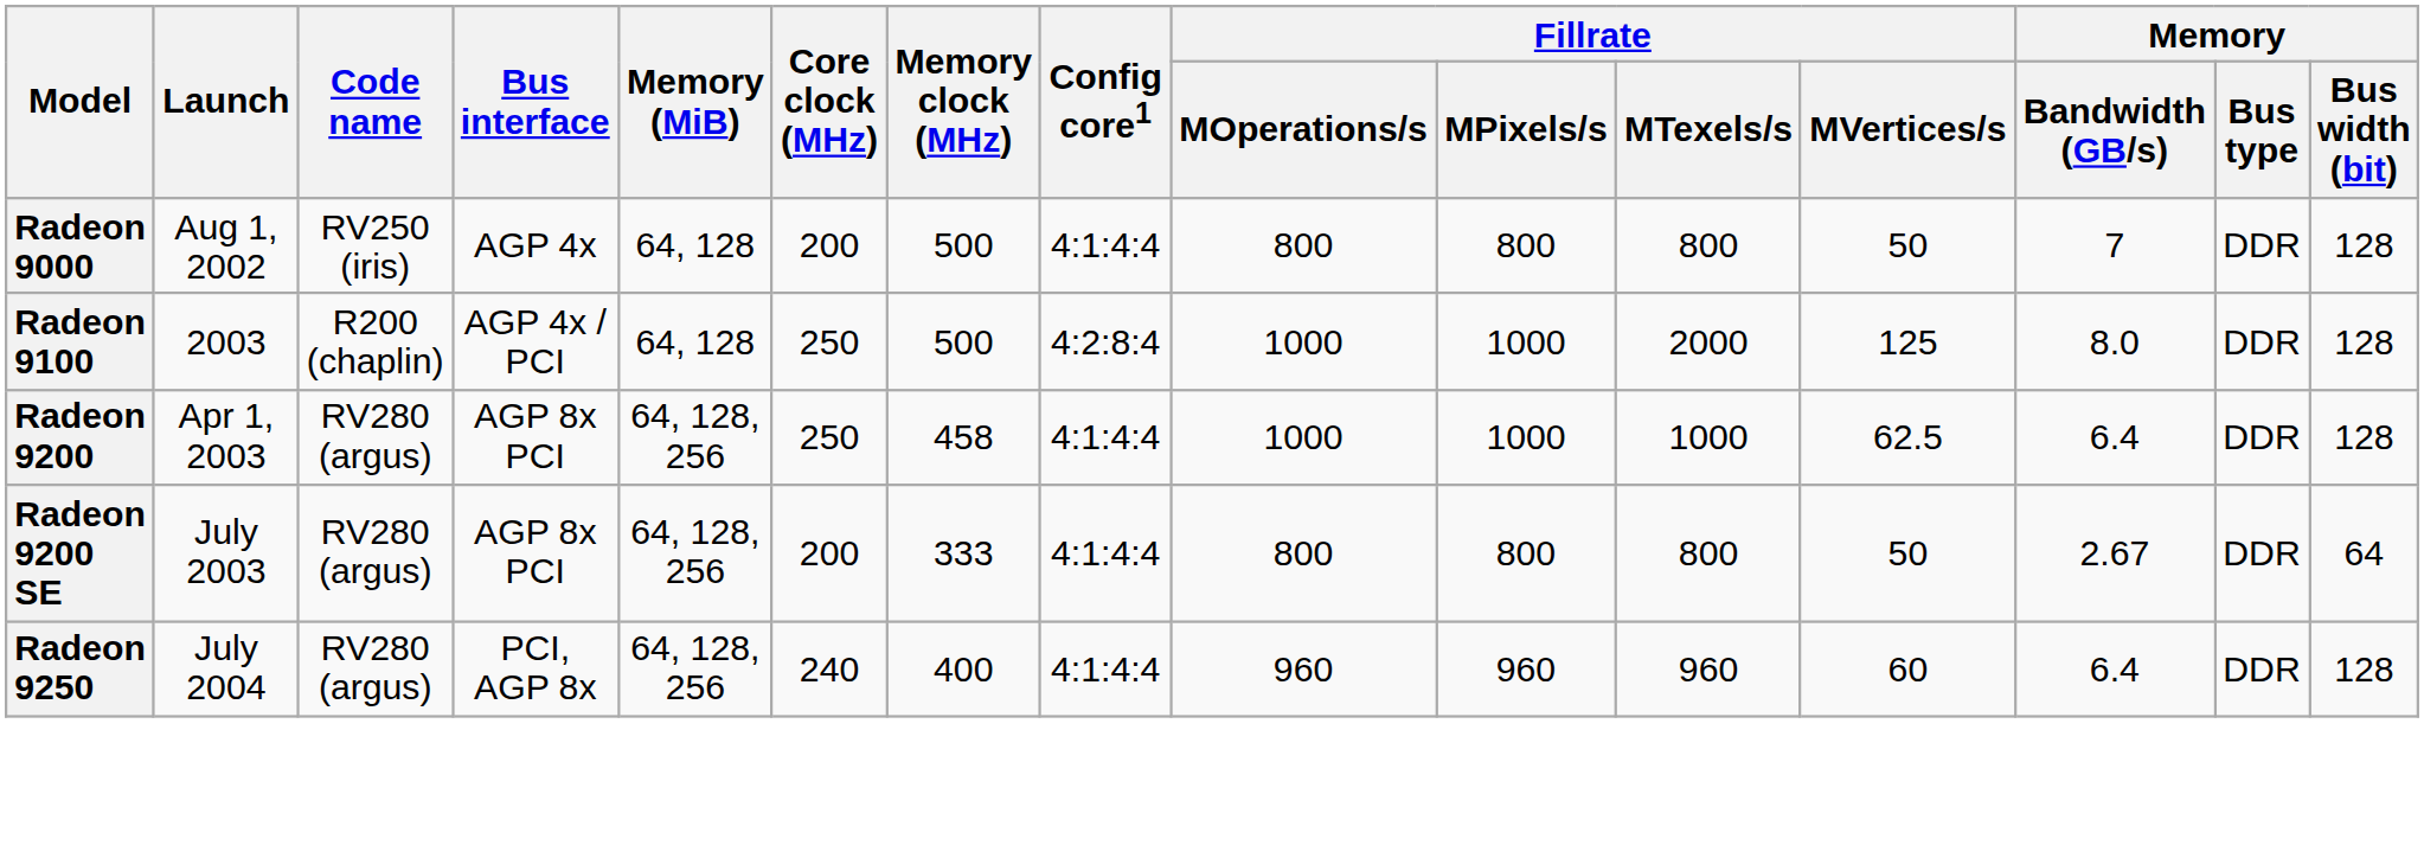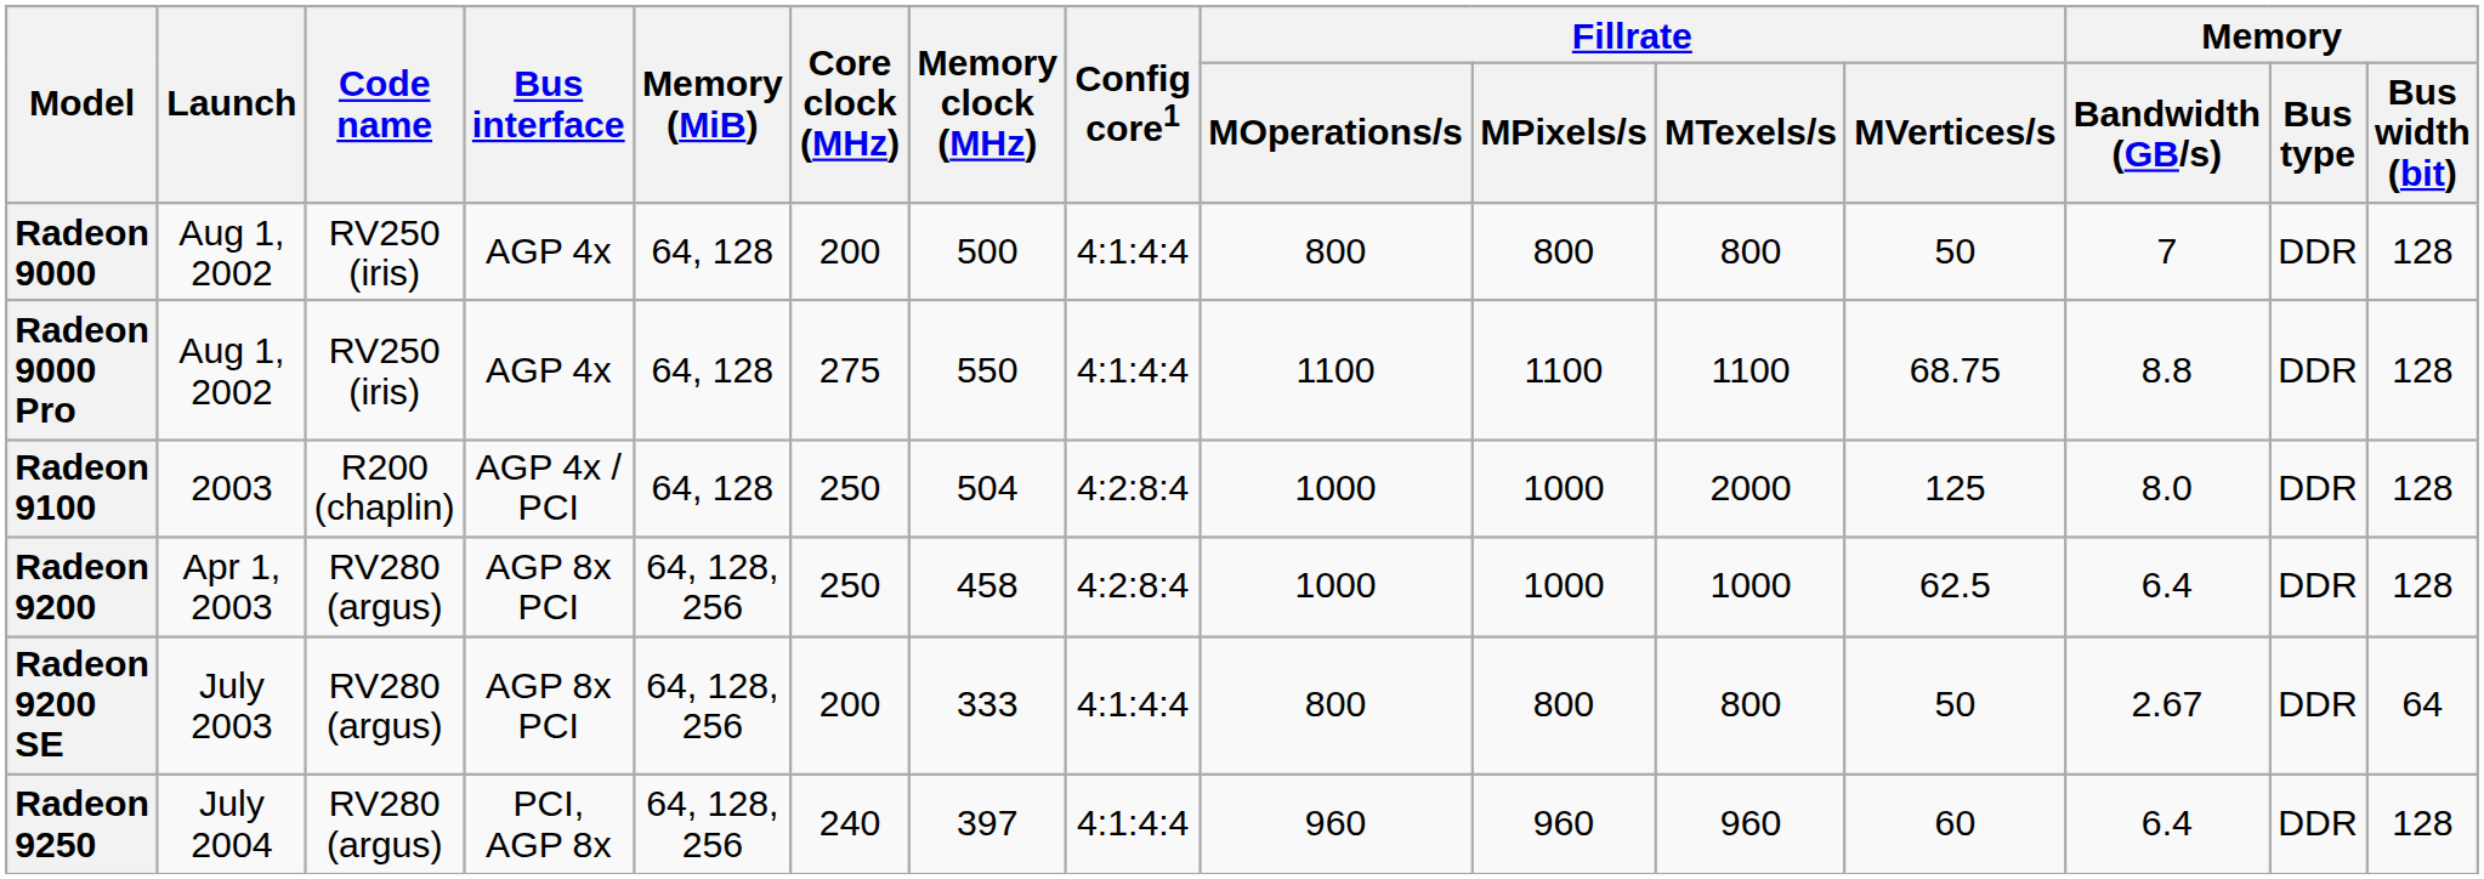 <table class="wikitable" style="font-size: 85%; text-align: center">
 <tr>
 <th rowspan=2>Model</th>
 <th rowspan=2>Launch</th>
 <th rowspan=2><a href='#'>Code name</a></th>
 <th rowspan=2><a href='#'>Bus</a> <a href='#'>interface</a></th>
 <th rowspan=2>Memory (<a href='#'>MiB</a>)</th>
 <th rowspan=2>Core clock (<a href='#'>MHz</a>)</th>
 <th rowspan=2>Memory clock (<a href='#'>MHz</a>)</th>
 <th rowspan=2>Config core<sup>1</sup></th>
 <th colspan=4><a href='#'>Fillrate</a></th>
 <th colspan=3>Memory</th>
 </tr>
 <tr>
 <th>MOperations/s</th>
 <th>MPixels/s</th>
 <th>MTexels/s</th>
 <th>MVertices/s</th>
 <th>Bandwidth (<a href='#'>GB</a>/s)</th>
 <th>Bus type</th>
 <th>Bus width (<a href='#'>bit</a>)</th>
 </tr>
 <tr>
 <th style="text-align:left">Radeon 9000</th>
 <td>Aug 1, 2002</td>
 <td>RV250 (iris)</td>
 <td>AGP 4x</td>
 <td>64, 128</td>
 <td>200</td>
 <td>500</td>
 <td>4:1:4:4</td>
 <td>800</td>
 <td>800</td>
 <td>800</td>
 <td>50</td>
 <td>7</td>
 <td>DDR</td>
 <td>128</td>
 </tr>
 <tr>
+<th style="text-align:left">Radeon 9000 Pro</th>
+<td>Aug 1, 2002</td>
+<td>RV250 (iris)</td>
+<td>AGP 4x</td>
+<td>64, 128</td>
+<td>275</td>
+<td>550</td>
+<td>4:1:4:4</td>
+<td>1100</td>
+<td>1100</td>
+<td>1100</td>
+<td>68.75</td>
+<td>8.8</td>
+<td>DDR</td>
+<td>128</td>
+</tr>
+<tr>
 <th style="text-align:left">Radeon 9100</th>
 <td>2003</td>
 <td>R200 (chaplin)</td>
 <td>AGP 4x / PCI</td>
 <td>64, 128</td>
 <td>250</td>
-<td>500</td>
+<td>504</td>
 <td>4:2:8:4</td>
 <td>1000</td>
 <td>1000</td>
 <td>2000</td>
 <td>125</td>
 <td>8.0</td>
 <td>DDR</td>
 <td>128</td>
 </tr>
 <tr>
 <th style="text-align:left">Radeon 9200</th>
 <td>Apr 1, 2003</td>
 <td>RV280 (argus)</td>
 <td>AGP 8x<br>PCI</td>
 <td>64, 128, 256</td>
 <td>250</td>
 <td>458</td>
-<td>4:1:4:4</td>
+<td>4:2:8:4</td>
 <td>1000</td>
 <td>1000</td>
 <td>1000</td>
 <td>62.5</td>
 <td>6.4</td>
 <td>DDR</td>
 <td>128</td>
 </tr>
 <tr>
 <th style="text-align:left">Radeon 9200 SE</th>
 <td>July 2003</td>
 <td>RV280 (argus)</td>
 <td>AGP 8x<br>PCI</td>
 <td>64, 128, 256</td>
 <td>200</td>
 <td>333</td>
 <td>4:1:4:4</td>
 <td>800</td>
 <td>800</td>
 <td>800</td>
 <td>50</td>
 <td>2.67</td>
 <td>DDR</td>
 <td>64</td>
 </tr>
 <tr>
 <th style="text-align:left">Radeon 9250</th>
 <td>July 2004</td>
 <td>RV280 (argus)</td>
 <td>PCI, AGP 8x</td>
 <td>64, 128, 256</td>
 <td>240</td>
-<td>400</td>
+<td>397</td>
 <td>4:1:4:4</td>
 <td>960</td>
 <td>960</td>
 <td>960</td>
 <td>60</td>
 <td>6.4</td>
 <td>DDR</td>
 <td>128</td>
 </tr>
 </table>
